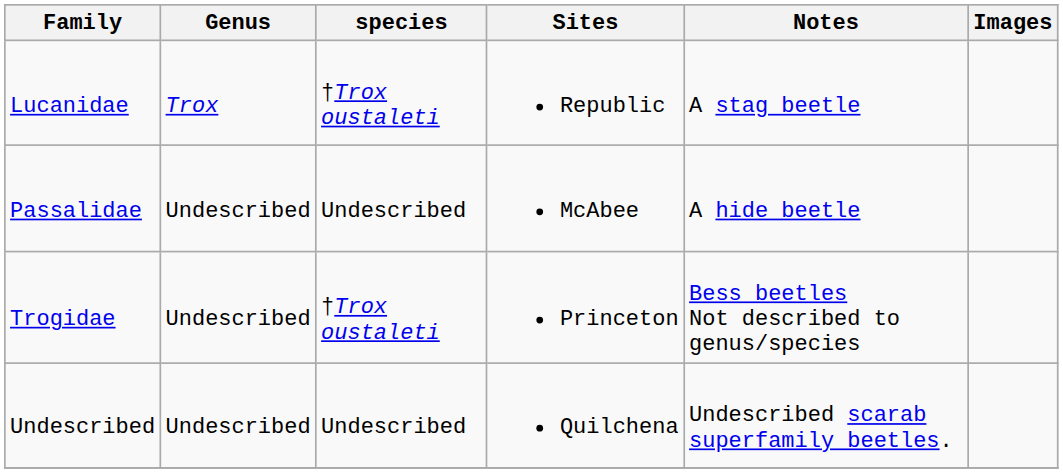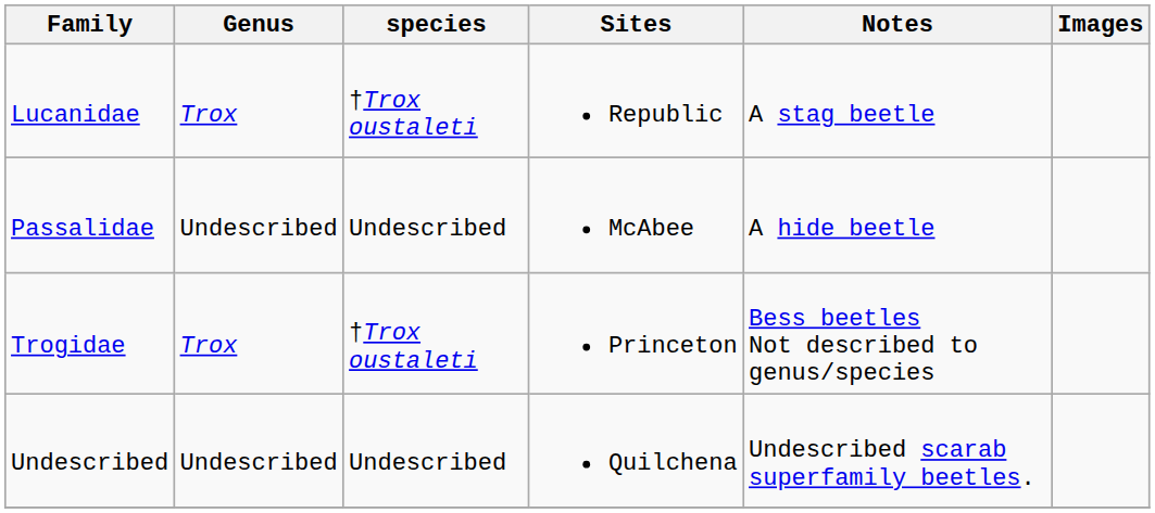 <table class="wikitable sortable"  style="margin:auto; width:100%;">
 <tr>
 <th>Family</th>
 <th>Genus</th>
 <th>species</th>
 <th>Sites</th>
 <th>Notes</th>
 <th>Images</th>
 </tr>
 <tr>
 <td><br><a href='#'>Lucanidae</a></td>
 <td><br><em><a href='#'>Trox</a></em></td>
 <td><br>†<em><a href='#'>Trox oustaleti</a></em></td>
 <td><br><ul><li>Republic</li></ul></td>
 <td><br>A <a href='#'>stag beetle</a></td>
 <td></td>
 </tr>
 <tr>
 <td><br><a href='#'>Passalidae</a></td>
 <td><br>Undescribed</td>
 <td><br>Undescribed</td>
 <td><br><ul><li>McAbee</li></ul></td>
 <td><br>A <a href='#'>hide beetle</a></td>
 </tr>
 <tr>
 <td><br><a href='#'>Trogidae</a></td>
-<td><br>Undescribed</td>
+<td><br><em><a href='#'>Trox</a></em></td>
 <td><br>†<em><a href='#'>Trox oustaleti</a></em></td>
 <td><br><ul><li>Princeton</li></ul></td>
 <td><br><a href='#'>Bess beetles</a><br>Not described to genus/species</td>
 <td><br></td>
 </tr>
 <tr>
 <td><br>Undescribed</td>
 <td><br>Undescribed</td>
 <td><br>Undescribed</td>
 <td><br><ul><li>Quilchena</li></ul></td>
 <td><br>Undescribed <a href='#'>scarab superfamily beetles</a>.</td>
 <td></td>
 </tr>
 <tr>
 </tr>
 </table>
